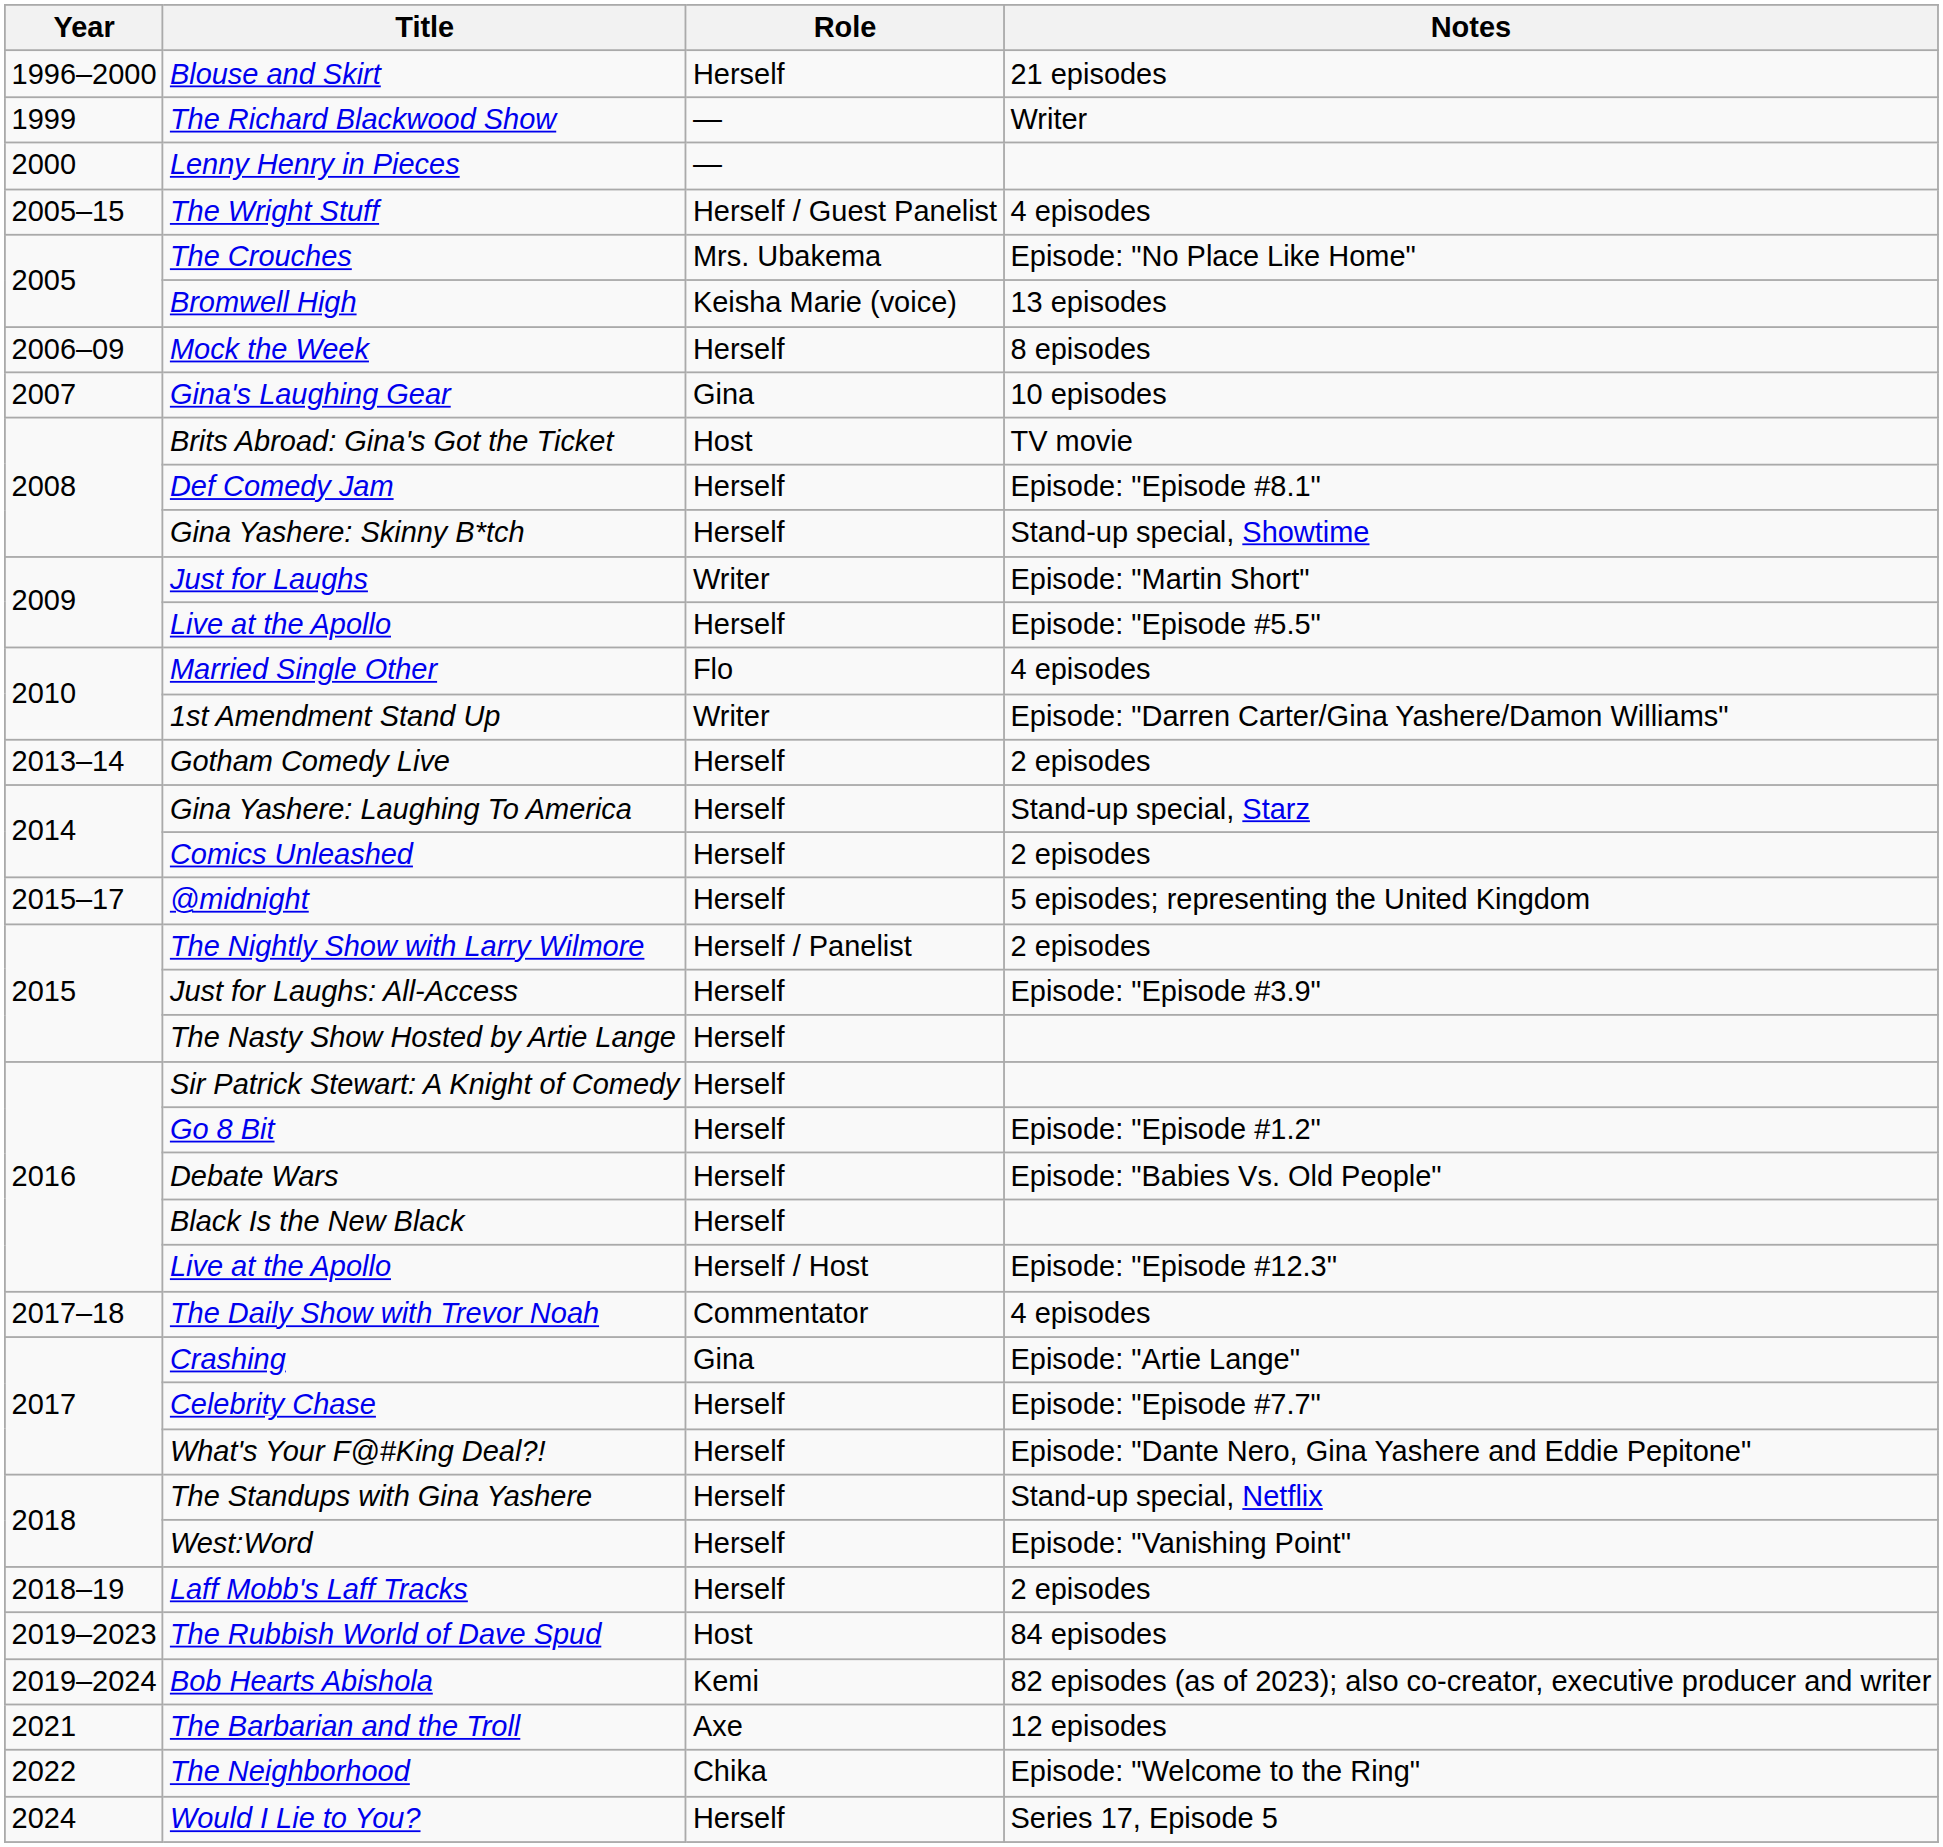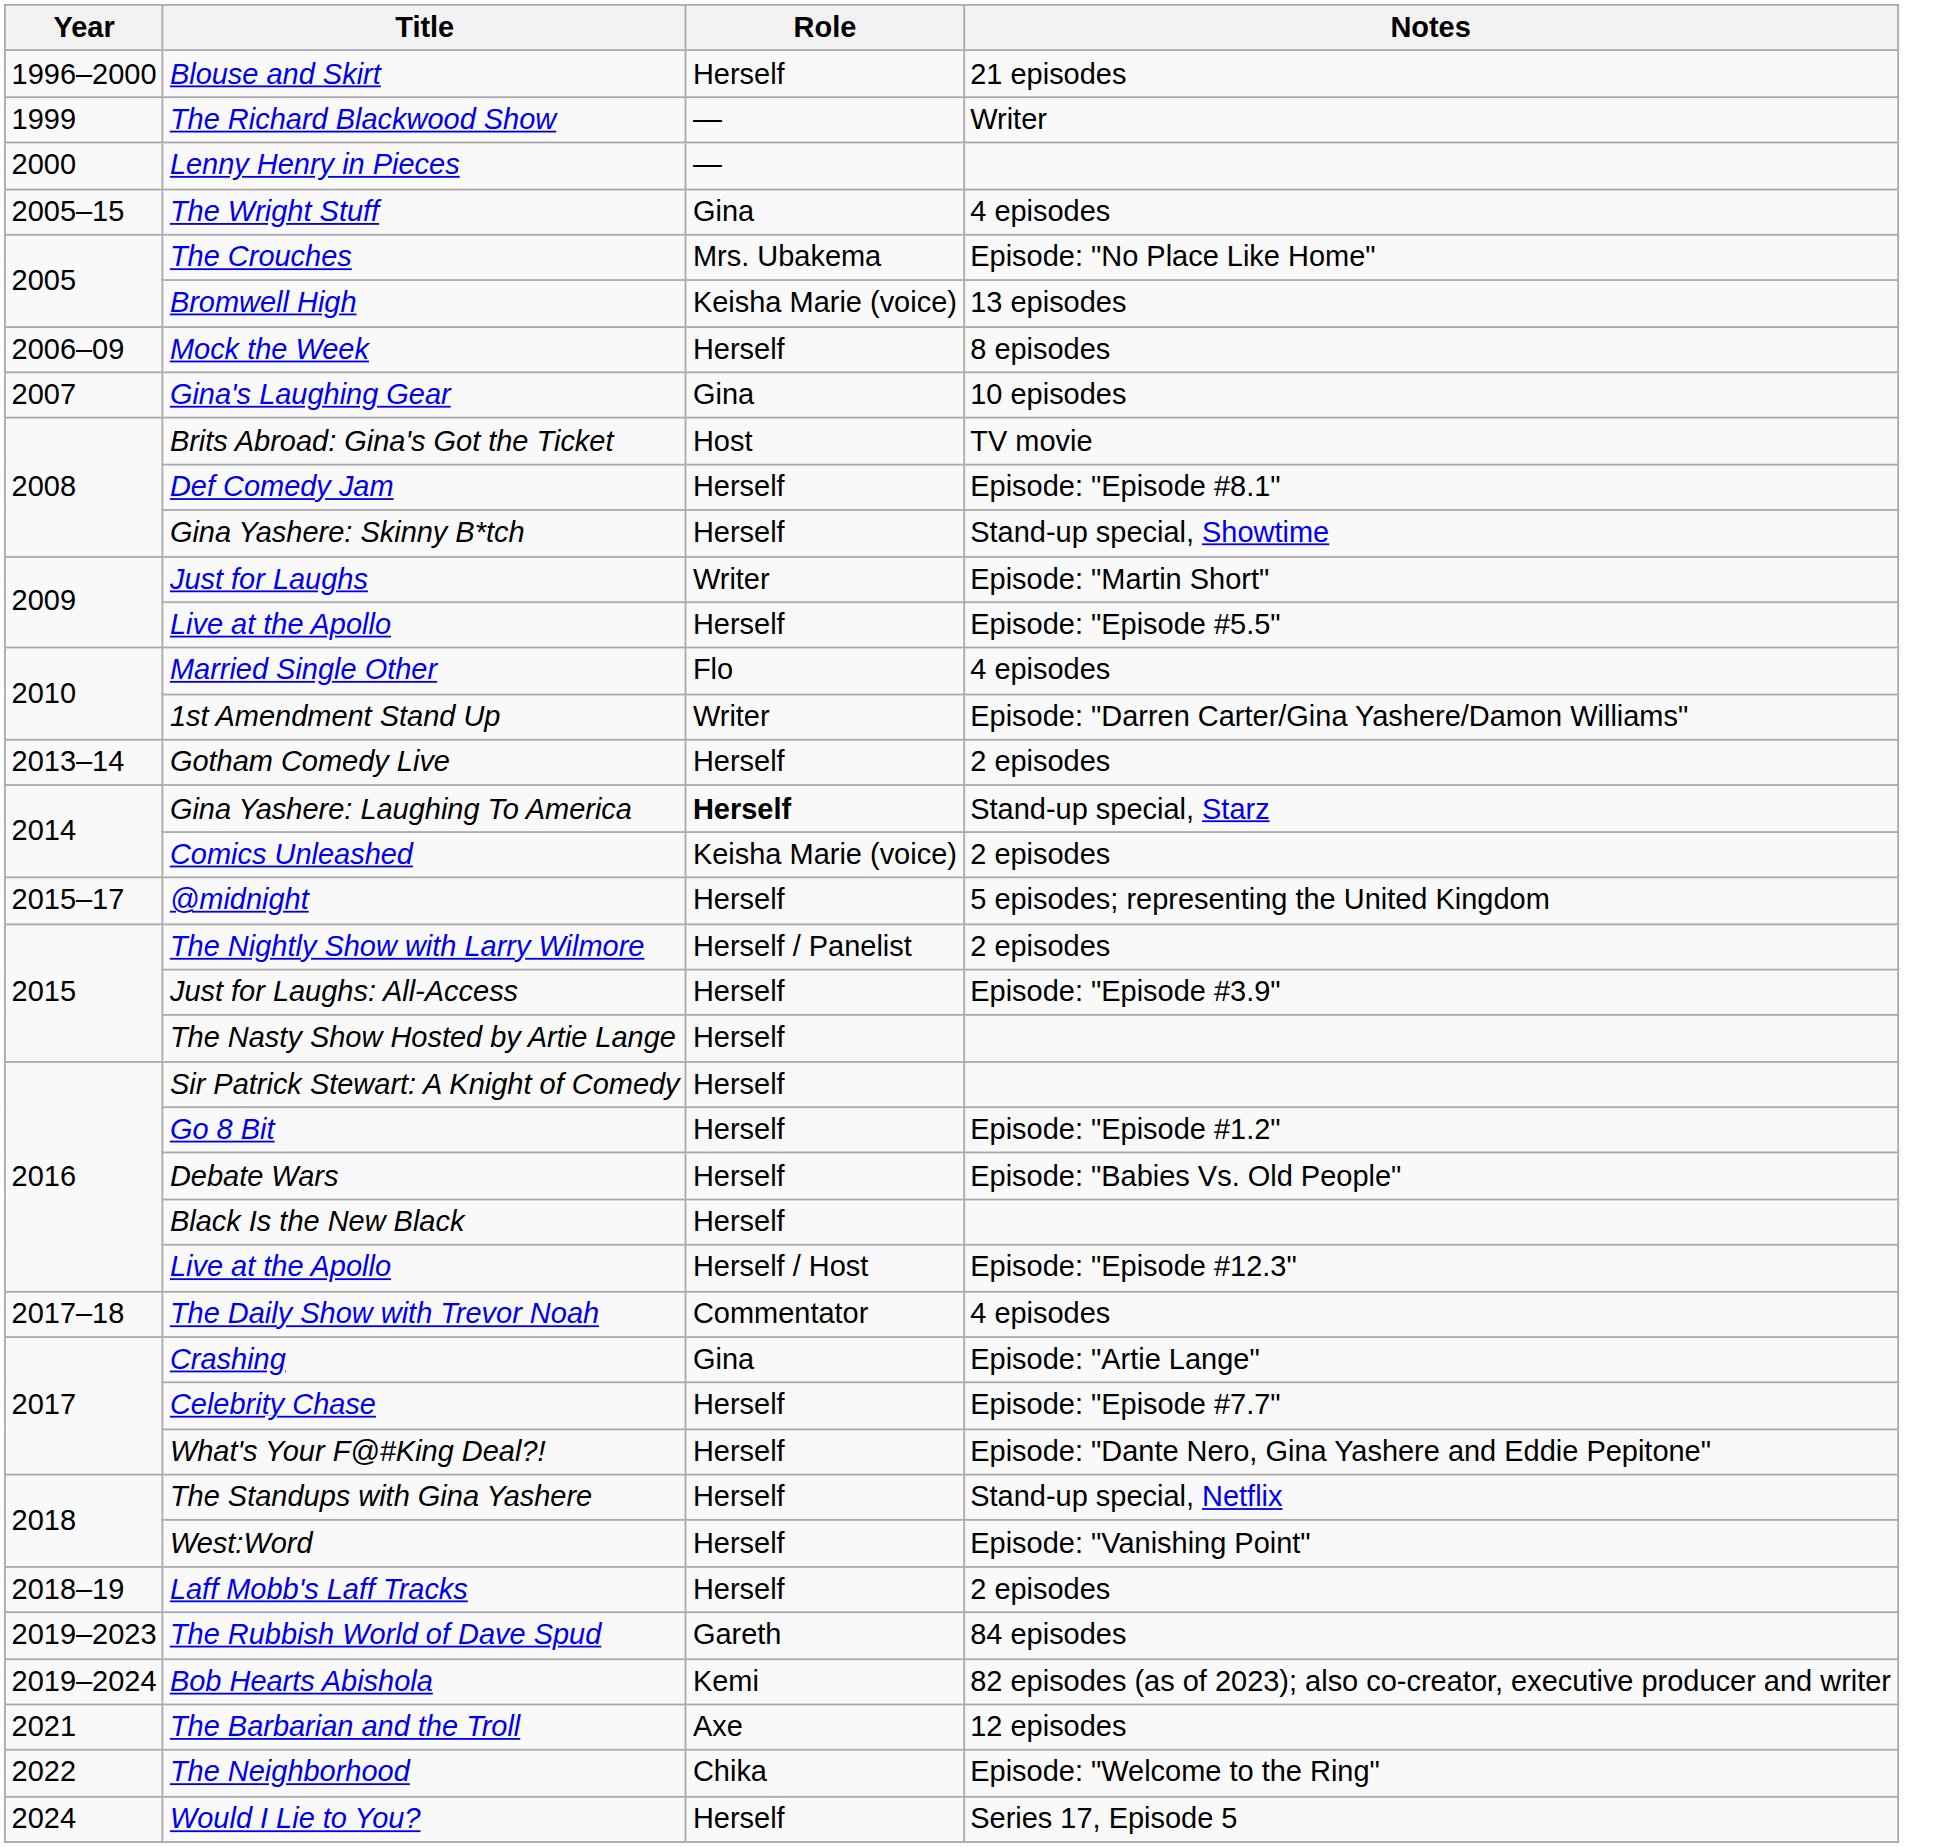 <table class="wikitable">
 <tr>
 <th>Year</th>
 <th>Title</th>
 <th>Role</th>
 <th>Notes</th>
 </tr>
 <tr>
 <td>1996–2000</td>
 <td><em><a href='#'>Blouse and Skirt</a></em></td>
 <td>Herself</td>
 <td>21 episodes</td>
 </tr>
 <tr>
 <td>1999</td>
 <td><em><a href='#'>The Richard Blackwood Show</a></em></td>
 <td>—</td>
 <td>Writer</td>
 </tr>
 <tr>
 <td>2000</td>
 <td><em><a href='#'>Lenny Henry in Pieces</a></em></td>
 <td>—</td>
 <td></td>
 </tr>
 <tr>
 <td>2005–15</td>
 <td><em><a href='#'>The Wright Stuff</a></em></td>
-<td>Herself / Guest Panelist</td>
+<td>Gina</td>
 <td>4 episodes</td>
 </tr>
 <tr>
 <td rowspan="2">2005</td>
 <td><em><a href='#'>The Crouches</a></em></td>
 <td>Mrs. Ubakema</td>
 <td>Episode: "No Place Like Home"</td>
 </tr>
 <tr>
 <td><em><a href='#'>Bromwell High</a></em></td>
 <td>Keisha Marie (voice)</td>
 <td>13 episodes</td>
 </tr>
 <tr>
 <td>2006–09</td>
 <td><em><a href='#'>Mock the Week</a></em></td>
 <td>Herself</td>
 <td>8 episodes</td>
 </tr>
 <tr>
 <td>2007</td>
 <td><em><a href='#'>Gina's Laughing Gear</a></em></td>
 <td>Gina</td>
 <td>10 episodes</td>
 </tr>
 <tr>
 <td rowspan="3">2008</td>
 <td><em>Brits Abroad: Gina's Got the Ticket</em></td>
 <td>Host</td>
 <td>TV movie</td>
 </tr>
 <tr>
 <td><em><a href='#'>Def Comedy Jam</a></em></td>
 <td>Herself</td>
 <td>Episode: "Episode #8.1"</td>
 </tr>
 <tr>
 <td><em>Gina Yashere: Skinny B*tch</em></td>
 <td>Herself</td>
 <td>Stand-up special, <a href='#'>Showtime</a></td>
 </tr>
 <tr>
 <td rowspan="2">2009</td>
 <td><em><a href='#'>Just for Laughs</a></em></td>
 <td>Writer</td>
 <td>Episode: "Martin Short"</td>
 </tr>
 <tr>
 <td><em><a href='#'>Live at the Apollo</a></em></td>
 <td>Herself</td>
 <td>Episode: "Episode #5.5"</td>
 </tr>
 <tr>
 <td rowspan="2">2010</td>
 <td><em><a href='#'>Married Single Other</a></em></td>
 <td>Flo</td>
 <td>4 episodes</td>
 </tr>
 <tr>
 <td><em>1st Amendment Stand Up</em></td>
 <td>Writer</td>
 <td>Episode: "Darren Carter/Gina Yashere/Damon Williams"</td>
 </tr>
 <tr>
 <td>2013–14</td>
 <td><em>Gotham Comedy Live</em></td>
 <td>Herself</td>
 <td>2 episodes</td>
 </tr>
 <tr>
 <td rowspan="2">2014</td>
 <td><em>Gina Yashere: Laughing To America</em></td>
-<td>Herself</td>
+<td><strong>Herself</strong></td>
 <td>Stand-up special, <a href='#'>Starz</a></td>
 </tr>
 <tr>
 <td><em><a href='#'>Comics Unleashed</a></em></td>
-<td>Herself</td>
+<td>Keisha Marie (voice)</td>
 <td>2 episodes</td>
 </tr>
 <tr>
 <td>2015–17</td>
 <td><em><a href='#'>@midnight</a></em></td>
 <td>Herself</td>
 <td>5 episodes; representing the United Kingdom</td>
 </tr>
 <tr>
 <td rowspan="3">2015</td>
 <td><em><a href='#'>The Nightly Show with Larry Wilmore</a></em></td>
 <td>Herself / Panelist</td>
 <td>2 episodes</td>
 </tr>
 <tr>
 <td><em>Just for Laughs: All-Access</em></td>
 <td>Herself</td>
 <td>Episode: "Episode #3.9"</td>
 </tr>
 <tr>
 <td><em>The Nasty Show Hosted by Artie Lange</em></td>
 <td>Herself</td>
 <td></td>
 </tr>
 <tr>
 <td rowspan="5">2016</td>
 <td><em>Sir Patrick Stewart: A Knight of Comedy</em></td>
 <td>Herself</td>
 <td></td>
 </tr>
 <tr>
 <td><em><a href='#'>Go 8 Bit</a></em></td>
 <td>Herself</td>
 <td>Episode: "Episode #1.2"</td>
 </tr>
 <tr>
 <td><em>Debate Wars</em></td>
 <td>Herself</td>
 <td>Episode: "Babies Vs. Old People"</td>
 </tr>
 <tr>
 <td><em>Black Is the New Black</em></td>
 <td>Herself</td>
 <td></td>
 </tr>
 <tr>
 <td><em><a href='#'>Live at the Apollo</a></em></td>
 <td>Herself / Host</td>
 <td>Episode: "Episode #12.3"</td>
 </tr>
 <tr>
 <td>2017–18</td>
 <td><em><a href='#'>The Daily Show with Trevor Noah</a></em></td>
 <td>Commentator</td>
 <td>4 episodes</td>
 </tr>
 <tr>
 <td rowspan="3">2017</td>
 <td><em><a href='#'>Crashing</a></em></td>
 <td>Gina</td>
 <td>Episode: "Artie Lange"</td>
 </tr>
 <tr>
 <td><em><a href='#'>Celebrity Chase</a></em></td>
 <td>Herself</td>
 <td>Episode: "Episode #7.7"</td>
 </tr>
 <tr>
 <td><em>What's Your F@#King Deal?!</em></td>
 <td>Herself</td>
 <td>Episode: "Dante Nero, Gina Yashere and Eddie Pepitone"</td>
 </tr>
 <tr>
 <td rowspan="2">2018</td>
 <td><em>The Standups with Gina Yashere</em></td>
 <td>Herself</td>
 <td>Stand-up special, <a href='#'>Netflix</a></td>
 </tr>
 <tr>
 <td><em>West:Word</em></td>
 <td>Herself</td>
 <td>Episode: "Vanishing Point"</td>
 </tr>
 <tr>
 <td>2018–19</td>
 <td><em><a href='#'>Laff Mobb's Laff Tracks</a></em></td>
 <td>Herself</td>
 <td>2 episodes</td>
 </tr>
 <tr>
 <td>2019–2023</td>
 <td><em><a href='#'>The Rubbish World of Dave Spud</a></em></td>
-<td>Host</td>
+<td>Gareth</td>
 <td>84 episodes</td>
 </tr>
 <tr>
 <td>2019–2024</td>
 <td><em><a href='#'>Bob Hearts Abishola</a></em></td>
 <td>Kemi</td>
 <td>82 episodes (as of 2023); also co-creator, executive producer and writer</td>
 </tr>
 <tr>
 <td>2021</td>
 <td><em><a href='#'>The Barbarian and the Troll</a></em></td>
 <td>Axe</td>
 <td>12 episodes</td>
 </tr>
 <tr>
 <td>2022</td>
 <td><em><a href='#'>The Neighborhood</a></em></td>
 <td>Chika</td>
 <td>Episode: "Welcome to the Ring"</td>
 </tr>
 <tr>
 <td>2024</td>
 <td><em><a href='#'>Would I Lie to You?</a></em></td>
 <td>Herself</td>
 <td>Series 17, Episode 5 </td>
 </tr>
 </table>
